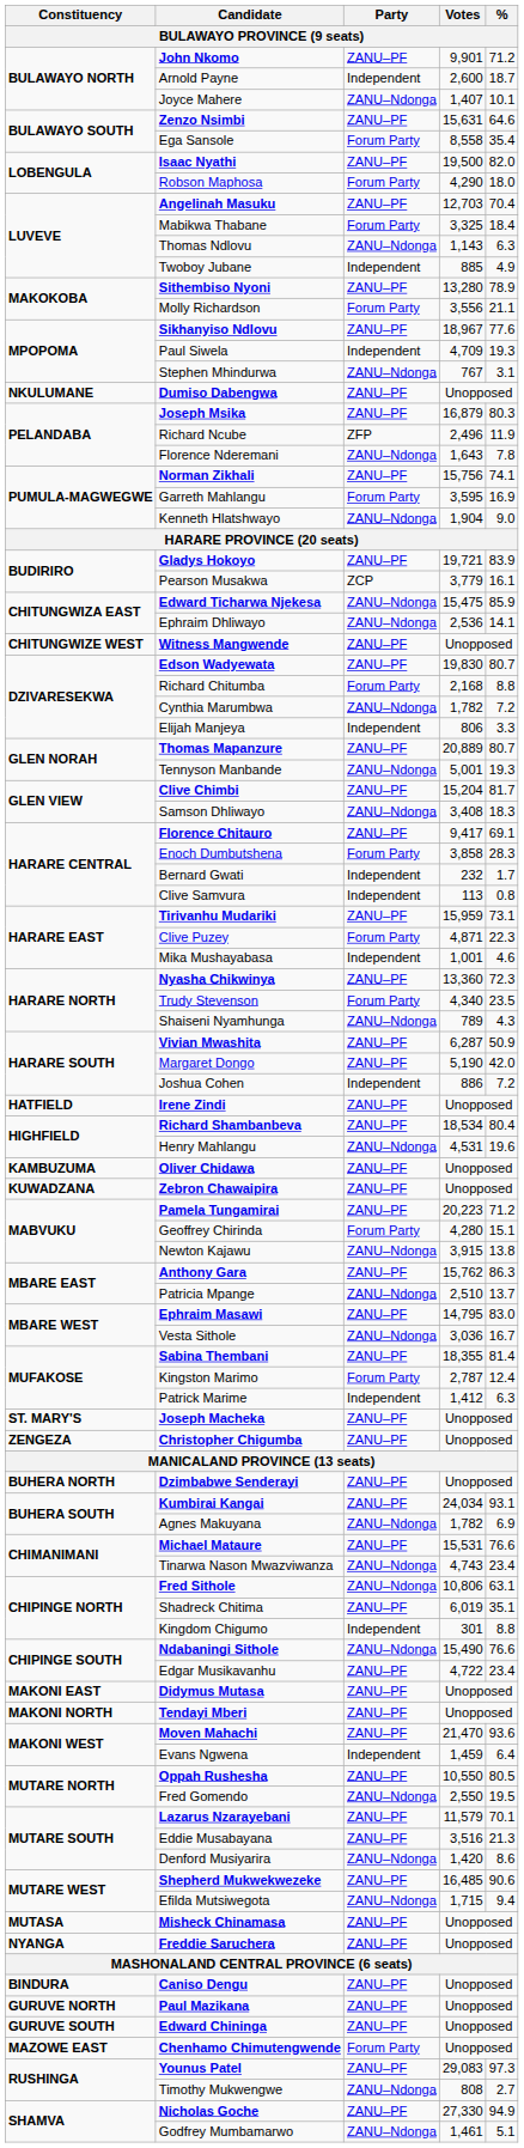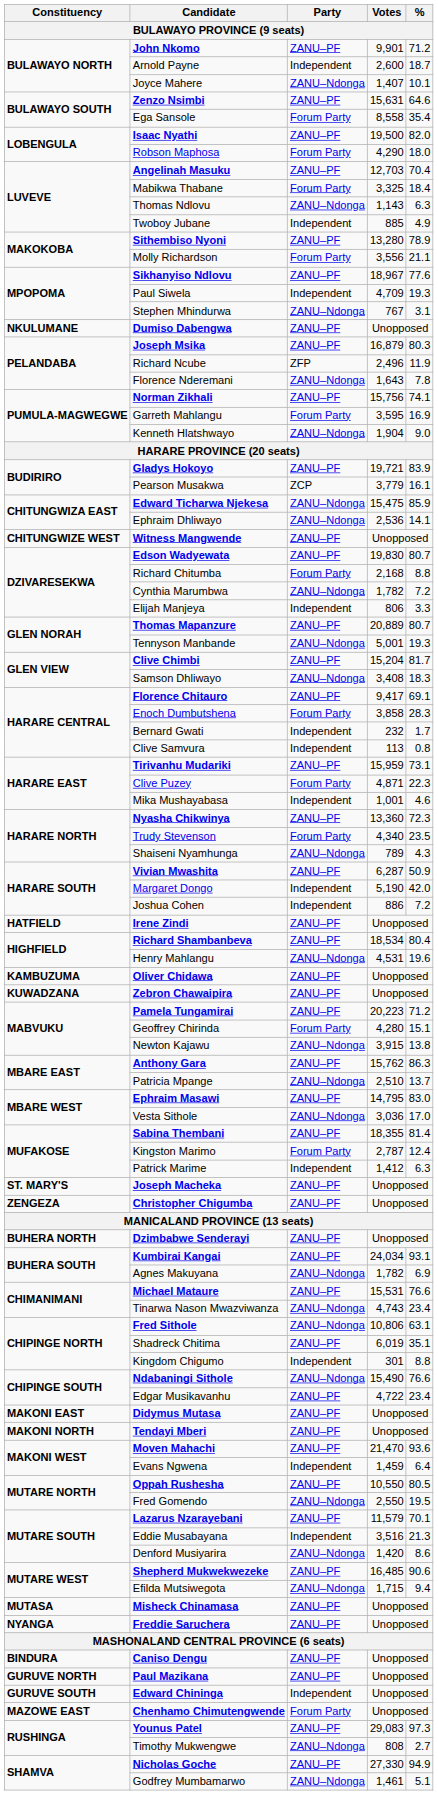 <table class=wikitable style=text-align:right>
 <tr>
 <th>Constituency</th>
 <th>Candidate</th>
 <th>Party</th>
 <th>Votes</th>
 <th>%</th>
 </tr>
 <tr>
 <th colspan=5><strong>BULAWAYO PROVINCE</strong> (9 seats)</th>
 </tr>
 <tr>
 <td align=left rowspan=3><strong>BULAWAYO NORTH</strong></td>
 <td align=left><strong><a href='#'>John Nkomo</a></strong></td>
 <td align=left><a href='#'>ZANU–PF</a></td>
 <td>9,901</td>
 <td>71.2</td>
 </tr>
 <tr>
 <td align=left>Arnold Payne</td>
 <td align=left>Independent</td>
 <td>2,600</td>
 <td>18.7</td>
 </tr>
 <tr>
 <td align=left>Joyce Mahere</td>
 <td align=left><a href='#'>ZANU–Ndonga</a></td>
 <td>1,407</td>
 <td>10.1</td>
 </tr>
 <tr>
 <td align=left rowspan=2><strong>BULAWAYO SOUTH</strong></td>
 <td align=left><strong><a href='#'>Zenzo Nsimbi</a></strong></td>
 <td align=left><a href='#'>ZANU–PF</a></td>
 <td>15,631</td>
 <td>64.6</td>
 </tr>
 <tr>
 <td align=left>Ega Sansole</td>
 <td align=left><a href='#'>Forum Party</a></td>
 <td>8,558</td>
 <td>35.4</td>
 </tr>
 <tr>
 <td align=left rowspan=2><strong>LOBENGULA</strong></td>
 <td align=left><strong><a href='#'>Isaac Nyathi</a></strong></td>
 <td align=left><a href='#'>ZANU–PF</a></td>
 <td>19,500</td>
 <td>82.0</td>
 </tr>
 <tr>
 <td align=left><a href='#'>Robson Maphosa</a></td>
 <td align=left><a href='#'>Forum Party</a></td>
 <td>4,290</td>
 <td>18.0</td>
 </tr>
 <tr>
 <td align=left rowspan=4><strong>LUVEVE</strong></td>
 <td align=left><strong><a href='#'>Angelinah Masuku</a></strong></td>
 <td align=left><a href='#'>ZANU–PF</a></td>
 <td>12,703</td>
 <td>70.4</td>
 </tr>
 <tr>
 <td align=left>Mabikwa Thabane</td>
 <td align=left><a href='#'>Forum Party</a></td>
 <td>3,325</td>
 <td>18.4</td>
 </tr>
 <tr>
 <td align=left>Thomas Ndlovu</td>
 <td align=left><a href='#'>ZANU–Ndonga</a></td>
 <td>1,143</td>
 <td>6.3</td>
 </tr>
 <tr>
 <td align=left>Twoboy Jubane</td>
 <td align=left>Independent</td>
 <td>885</td>
 <td>4.9</td>
 </tr>
 <tr>
 <td align=left rowspan=2><strong>MAKOKOBA</strong></td>
 <td align=left><strong><a href='#'>Sithembiso Nyoni</a></strong></td>
 <td align=left><a href='#'>ZANU–PF</a></td>
 <td>13,280</td>
 <td>78.9</td>
 </tr>
 <tr>
 <td align=left>Molly Richardson</td>
 <td align=left><a href='#'>Forum Party</a></td>
 <td>3,556</td>
 <td>21.1</td>
 </tr>
 <tr>
 <td align=left rowspan=3><strong>MPOPOMA</strong></td>
 <td align=left><strong><a href='#'>Sikhanyiso Ndlovu</a></strong></td>
 <td align=left><a href='#'>ZANU–PF</a></td>
 <td>18,967</td>
 <td>77.6</td>
 </tr>
 <tr>
 <td align=left>Paul Siwela</td>
 <td align=left>Independent</td>
 <td>4,709</td>
 <td>19.3</td>
 </tr>
 <tr>
 <td align=left>Stephen Mhindurwa</td>
 <td align=left><a href='#'>ZANU–Ndonga</a></td>
 <td>767</td>
 <td>3.1</td>
 </tr>
 <tr>
 <td align=left><strong>NKULUMANE</strong></td>
 <td align=left><strong><a href='#'>Dumiso Dabengwa</a></strong></td>
 <td align=left><a href='#'>ZANU–PF</a></td>
 <td colspan=2 align=center>Unopposed</td>
 </tr>
 <tr>
 <td align=left rowspan=3><strong>PELANDABA</strong></td>
 <td align=left><strong><a href='#'>Joseph Msika</a></strong></td>
 <td align=left><a href='#'>ZANU–PF</a></td>
 <td>16,879</td>
 <td>80.3</td>
 </tr>
 <tr>
 <td align=left>Richard Ncube</td>
 <td align=left>ZFP</td>
 <td>2,496</td>
 <td>11.9</td>
 </tr>
 <tr>
 <td align=left>Florence Nderemani</td>
 <td align=left><a href='#'>ZANU–Ndonga</a></td>
 <td>1,643</td>
 <td>7.8</td>
 </tr>
 <tr>
 <td align=left rowspan=3><strong>PUMULA-MAGWEGWE</strong></td>
 <td align=left><strong><a href='#'>Norman Zikhali</a></strong></td>
 <td align=left><a href='#'>ZANU–PF</a></td>
 <td>15,756</td>
 <td>74.1</td>
 </tr>
 <tr>
 <td align=left>Garreth Mahlangu</td>
 <td align=left><a href='#'>Forum Party</a></td>
 <td>3,595</td>
 <td>16.9</td>
 </tr>
 <tr>
 <td align=left>Kenneth Hlatshwayo</td>
 <td align=left><a href='#'>ZANU–Ndonga</a></td>
 <td>1,904</td>
 <td>9.0</td>
 </tr>
 <tr>
 <th colspan=5><strong>HARARE PROVINCE</strong> (20 seats)</th>
 </tr>
 <tr>
 <td align=left rowspan=2><strong>BUDIRIRO</strong></td>
 <td align=left><strong><a href='#'>Gladys Hokoyo</a></strong></td>
 <td align=left><a href='#'>ZANU–PF</a></td>
 <td>19,721</td>
 <td>83.9</td>
 </tr>
 <tr>
 <td align=left>Pearson Musakwa</td>
 <td align=left>ZCP</td>
 <td>3,779</td>
 <td>16.1</td>
 </tr>
 <tr>
 <td align=left rowspan=2><strong>CHITUNGWIZA EAST</strong></td>
 <td align=left><strong><a href='#'>Edward Ticharwa Njekesa</a></strong></td>
 <td align=left><a href='#'>ZANU–Ndonga</a></td>
 <td>15,475</td>
 <td>85.9</td>
 </tr>
 <tr>
 <td align=left>Ephraim Dhliwayo</td>
 <td align=left><a href='#'>ZANU–Ndonga</a></td>
 <td>2,536</td>
 <td>14.1</td>
 </tr>
 <tr>
 <td align=left><strong>CHITUNGWIZE WEST</strong></td>
 <td align=left><strong><a href='#'>Witness Mangwende</a></strong></td>
 <td align=left><a href='#'>ZANU–PF</a></td>
 <td colspan=2 align=center>Unopposed</td>
 </tr>
 <tr>
 <td align=left rowspan=4><strong>DZIVARESEKWA</strong></td>
 <td align=left><strong><a href='#'>Edson Wadyewata</a></strong></td>
 <td align=left><a href='#'>ZANU–PF</a></td>
 <td>19,830</td>
 <td>80.7</td>
 </tr>
 <tr>
 <td align=left>Richard Chitumba</td>
 <td align=left><a href='#'>Forum Party</a></td>
 <td>2,168</td>
 <td>8.8</td>
 </tr>
 <tr>
 <td align=left>Cynthia Marumbwa</td>
 <td align=left><a href='#'>ZANU–Ndonga</a></td>
 <td>1,782</td>
 <td>7.2</td>
 </tr>
 <tr>
 <td align=left>Elijah Manjeya</td>
 <td align=left>Independent</td>
 <td>806</td>
 <td>3.3</td>
 </tr>
 <tr>
 <td align=left rowspan=2><strong>GLEN NORAH</strong></td>
 <td align=left><strong><a href='#'>Thomas Mapanzure</a></strong></td>
 <td align=left><a href='#'>ZANU–PF</a></td>
 <td>20,889</td>
 <td>80.7</td>
 </tr>
 <tr>
 <td align=left>Tennyson Manbande</td>
 <td align=left><a href='#'>ZANU–Ndonga</a></td>
 <td>5,001</td>
 <td>19.3</td>
 </tr>
 <tr>
 <td align=left rowspan=2><strong>GLEN VIEW</strong></td>
 <td align=left><strong><a href='#'>Clive Chimbi</a></strong></td>
 <td align=left><a href='#'>ZANU–PF</a></td>
 <td>15,204</td>
 <td>81.7</td>
 </tr>
 <tr>
 <td align=left>Samson Dhliwayo</td>
 <td align=left><a href='#'>ZANU–Ndonga</a></td>
 <td>3,408</td>
 <td>18.3</td>
 </tr>
 <tr>
 <td align=left rowspan=4><strong>HARARE CENTRAL</strong></td>
 <td align=left><strong><a href='#'>Florence Chitauro</a></strong></td>
 <td align=left><a href='#'>ZANU–PF</a></td>
 <td>9,417</td>
 <td>69.1</td>
 </tr>
 <tr>
 <td align=left><a href='#'>Enoch Dumbutshena</a></td>
 <td align=left><a href='#'>Forum Party</a></td>
 <td>3,858</td>
 <td>28.3</td>
 </tr>
 <tr>
 <td align=left>Bernard Gwati</td>
 <td align=left>Independent</td>
 <td>232</td>
 <td>1.7</td>
 </tr>
 <tr>
 <td align=left>Clive Samvura</td>
 <td align=left>Independent</td>
 <td>113</td>
 <td>0.8</td>
 </tr>
 <tr>
 <td align=left rowspan=3><strong>HARARE EAST</strong></td>
 <td align=left><strong><a href='#'>Tirivanhu Mudariki</a></strong></td>
 <td align=left><a href='#'>ZANU–PF</a></td>
 <td>15,959</td>
 <td>73.1</td>
 </tr>
 <tr>
 <td align=left><a href='#'>Clive Puzey</a></td>
 <td align=left><a href='#'>Forum Party</a></td>
 <td>4,871</td>
 <td>22.3</td>
 </tr>
 <tr>
 <td align=left>Mika Mushayabasa</td>
 <td align=left>Independent</td>
 <td>1,001</td>
 <td>4.6</td>
 </tr>
 <tr>
 <td align=left rowspan=3><strong>HARARE NORTH</strong></td>
 <td align=left><strong><a href='#'>Nyasha Chikwinya</a></strong></td>
 <td align=left><a href='#'>ZANU–PF</a></td>
 <td>13,360</td>
 <td>72.3</td>
 </tr>
 <tr>
 <td align=left><a href='#'>Trudy Stevenson</a></td>
 <td align=left><a href='#'>Forum Party</a></td>
 <td>4,340</td>
 <td>23.5</td>
 </tr>
 <tr>
 <td align=left>Shaiseni Nyamhunga</td>
 <td align=left><a href='#'>ZANU–Ndonga</a></td>
 <td>789</td>
 <td>4.3</td>
 </tr>
 <tr>
 <td align=left rowspan=3><strong>HARARE SOUTH</strong></td>
 <td align=left><strong><a href='#'>Vivian Mwashita</a></strong></td>
 <td align=left><a href='#'>ZANU–PF</a></td>
 <td>6,287</td>
 <td>50.9</td>
 </tr>
 <tr>
 <td align=left><a href='#'>Margaret Dongo</a></td>
-<td align=left><a href='#'>ZANU–PF</a></td>
+<td align=left>Independent</td>
 <td>5,190</td>
 <td>42.0</td>
 </tr>
 <tr>
 <td align=left>Joshua Cohen</td>
 <td align=left>Independent</td>
 <td>886</td>
 <td>7.2</td>
 </tr>
 <tr>
 <td align=left><strong>HATFIELD</strong></td>
 <td align=left><strong><a href='#'>Irene Zindi</a></strong></td>
 <td align=left><a href='#'>ZANU–PF</a></td>
 <td colspan=2 align=center>Unopposed</td>
 </tr>
 <tr>
 <td align=left rowspan=2><strong>HIGHFIELD</strong></td>
 <td align=left><strong><a href='#'>Richard Shambanbeva</a></strong></td>
 <td align=left><a href='#'>ZANU–PF</a></td>
 <td>18,534</td>
 <td>80.4</td>
 </tr>
 <tr>
 <td align=left>Henry Mahlangu</td>
 <td align=left><a href='#'>ZANU–Ndonga</a></td>
 <td>4,531</td>
 <td>19.6</td>
 </tr>
 <tr>
 <td align=left><strong>KAMBUZUMA</strong></td>
 <td align=left><strong><a href='#'>Oliver Chidawa</a></strong></td>
 <td align=left><a href='#'>ZANU–PF</a></td>
 <td colspan=2 align=center>Unopposed</td>
 </tr>
 <tr>
 <td align=left><strong>KUWADZANA</strong></td>
 <td align=left><strong><a href='#'>Zebron Chawaipira</a></strong></td>
 <td align=left><a href='#'>ZANU–PF</a></td>
 <td colspan=2 align=center>Unopposed</td>
 </tr>
 <tr>
 <td align=left rowspan=3><strong>MABVUKU</strong></td>
 <td align=left><strong><a href='#'>Pamela Tungamirai</a></strong></td>
 <td align=left><a href='#'>ZANU–PF</a></td>
 <td>20,223</td>
 <td>71.2</td>
 </tr>
 <tr>
 <td align=left>Geoffrey Chirinda</td>
 <td align=left><a href='#'>Forum Party</a></td>
 <td>4,280</td>
 <td>15.1</td>
 </tr>
 <tr>
 <td align=left>Newton Kajawu</td>
 <td align=left><a href='#'>ZANU–Ndonga</a></td>
 <td>3,915</td>
 <td>13.8</td>
 </tr>
 <tr>
 <td align=left rowspan=2><strong>MBARE EAST</strong></td>
 <td align=left><strong><a href='#'>Anthony Gara</a></strong></td>
 <td align=left><a href='#'>ZANU–PF</a></td>
 <td>15,762</td>
 <td>86.3</td>
 </tr>
 <tr>
 <td align=left>Patricia Mpange</td>
 <td align=left><a href='#'>ZANU–Ndonga</a></td>
 <td>2,510</td>
 <td>13.7</td>
 </tr>
 <tr>
 <td align=left rowspan=2><strong>MBARE WEST</strong></td>
 <td align=left><strong><a href='#'>Ephraim Masawi</a></strong></td>
 <td align=left><a href='#'>ZANU–PF</a></td>
 <td>14,795</td>
 <td>83.0</td>
 </tr>
 <tr>
 <td align=left>Vesta Sithole</td>
 <td align=left><a href='#'>ZANU–Ndonga</a></td>
 <td>3,036</td>
-<td>16.7</td>
+<td>17.0</td>
 </tr>
 <tr>
 <td align=left rowspan=3><strong>MUFAKOSE</strong></td>
 <td align=left><strong><a href='#'>Sabina Thembani</a></strong></td>
 <td align=left><a href='#'>ZANU–PF</a></td>
 <td>18,355</td>
 <td>81.4</td>
 </tr>
 <tr>
 <td align=left>Kingston Marimo</td>
 <td align=left><a href='#'>Forum Party</a></td>
 <td>2,787</td>
 <td>12.4</td>
 </tr>
 <tr>
 <td align=left>Patrick Marime</td>
 <td align=left>Independent</td>
 <td>1,412</td>
 <td>6.3</td>
 </tr>
 <tr>
 <td align=left><strong>ST. MARY'S</strong></td>
 <td align=left><strong><a href='#'>Joseph Macheka</a></strong></td>
 <td align=left><a href='#'>ZANU–PF</a></td>
 <td colspan=2 align=center>Unopposed</td>
 </tr>
 <tr>
 <td align=left><strong>ZENGEZA</strong></td>
 <td align=left><strong><a href='#'>Christopher Chigumba</a></strong></td>
 <td align=left><a href='#'>ZANU–PF</a></td>
 <td colspan=2 align=center>Unopposed</td>
 </tr>
 <tr>
 <th colspan=5><strong>MANICALAND PROVINCE</strong> (13 seats)</th>
 </tr>
 <tr>
 <td align=left><strong>BUHERA NORTH</strong></td>
 <td align=left><strong><a href='#'>Dzimbabwe Senderayi</a></strong></td>
 <td align=left><a href='#'>ZANU–PF</a></td>
 <td colspan=2 align=center>Unopposed</td>
 </tr>
 <tr>
 <td align=left rowspan=2><strong>BUHERA SOUTH</strong></td>
 <td align=left><strong><a href='#'>Kumbirai Kangai</a></strong></td>
 <td align=left><a href='#'>ZANU–PF</a></td>
 <td>24,034</td>
 <td>93.1</td>
 </tr>
 <tr>
 <td align=left>Agnes Makuyana</td>
 <td align=left><a href='#'>ZANU–Ndonga</a></td>
 <td>1,782</td>
 <td>6.9</td>
 </tr>
 <tr>
 <td align=left rowspan=2><strong>CHIMANIMANI</strong></td>
 <td align=left><strong><a href='#'>Michael Mataure</a></strong></td>
 <td align=left><a href='#'>ZANU–PF</a></td>
 <td>15,531</td>
 <td>76.6</td>
 </tr>
 <tr>
 <td align=left>Tinarwa Nason Mwazviwanza</td>
 <td align=left><a href='#'>ZANU–Ndonga</a></td>
 <td>4,743</td>
 <td>23.4</td>
 </tr>
 <tr>
 <td align=left rowspan=3><strong>CHIPINGE NORTH</strong></td>
 <td align=left><strong><a href='#'>Fred Sithole</a></strong></td>
 <td align=left><a href='#'>ZANU–Ndonga</a></td>
 <td>10,806</td>
 <td>63.1</td>
 </tr>
 <tr>
 <td align=left>Shadreck Chitima</td>
 <td align=left><a href='#'>ZANU–PF</a></td>
 <td>6,019</td>
 <td>35.1</td>
 </tr>
 <tr>
 <td align=left>Kingdom Chigumo</td>
 <td align=left>Independent</td>
 <td>301</td>
 <td>8.8</td>
 </tr>
 <tr>
 <td align=left rowspan=2><strong>CHIPINGE SOUTH</strong></td>
 <td align=left><strong><a href='#'>Ndabaningi Sithole</a></strong></td>
 <td align=left><a href='#'>ZANU–Ndonga</a></td>
 <td>15,490</td>
 <td>76.6</td>
 </tr>
 <tr>
 <td align=left>Edgar Musikavanhu</td>
 <td align=left><a href='#'>ZANU–PF</a></td>
 <td>4,722</td>
 <td>23.4</td>
 </tr>
 <tr>
 <td align=left><strong>MAKONI EAST</strong></td>
 <td align=left><strong><a href='#'>Didymus Mutasa</a></strong></td>
 <td align=left><a href='#'>ZANU–PF</a></td>
 <td colspan=2 align=center>Unopposed</td>
 </tr>
 <tr>
 <td align=left><strong>MAKONI NORTH</strong></td>
 <td align=left><strong><a href='#'>Tendayi Mberi</a></strong></td>
 <td align=left><a href='#'>ZANU–PF</a></td>
 <td colspan=2 align=center>Unopposed</td>
 </tr>
 <tr>
 <td align=left rowspan=2><strong>MAKONI WEST</strong></td>
 <td align=left><strong><a href='#'>Moven Mahachi</a></strong></td>
 <td align=left><a href='#'>ZANU–PF</a></td>
 <td>21,470</td>
 <td>93.6</td>
 </tr>
 <tr>
 <td align=left>Evans Ngwena</td>
 <td align=left>Independent</td>
 <td>1,459</td>
 <td>6.4</td>
 </tr>
 <tr>
 <td align=left rowspan=2><strong>MUTARE NORTH</strong></td>
 <td align=left><strong><a href='#'>Oppah Rushesha</a></strong></td>
 <td align=left><a href='#'>ZANU–PF</a></td>
 <td>10,550</td>
 <td>80.5</td>
 </tr>
 <tr>
 <td align=left>Fred Gomendo</td>
 <td align=left><a href='#'>ZANU–Ndonga</a></td>
 <td>2,550</td>
 <td>19.5</td>
 </tr>
 <tr>
 <td align=left rowspan=3><strong>MUTARE SOUTH</strong></td>
 <td align=left><strong><a href='#'>Lazarus Nzarayebani</a></strong></td>
 <td align=left><a href='#'>ZANU–PF</a></td>
 <td>11,579</td>
 <td>70.1</td>
 </tr>
 <tr>
 <td align=left>Eddie Musabayana</td>
-<td align=left><a href='#'>ZANU–PF</a></td>
+<td align=left>Independent</td>
 <td>3,516</td>
 <td>21.3</td>
 </tr>
 <tr>
 <td align=left>Denford Musiyarira</td>
 <td align=left><a href='#'>ZANU–Ndonga</a></td>
 <td>1,420</td>
 <td>8.6</td>
 </tr>
 <tr>
 <td align=left rowspan=2><strong>MUTARE WEST</strong></td>
 <td align=left><strong><a href='#'>Shepherd Mukwekwezeke</a></strong></td>
 <td align=left><a href='#'>ZANU–PF</a></td>
 <td>16,485</td>
 <td>90.6</td>
 </tr>
 <tr>
 <td align=left>Efilda Mutsiwegota</td>
 <td align=left><a href='#'>ZANU–Ndonga</a></td>
 <td>1,715</td>
 <td>9.4</td>
 </tr>
 <tr>
 <td align=left><strong>MUTASA</strong></td>
 <td align=left><strong><a href='#'>Misheck Chinamasa</a></strong></td>
 <td align=left><a href='#'>ZANU–PF</a></td>
 <td colspan=2 align=center>Unopposed</td>
 </tr>
 <tr>
 <td align=left><strong>NYANGA</strong></td>
 <td align=left><strong><a href='#'>Freddie Saruchera</a></strong></td>
 <td align=left><a href='#'>ZANU–PF</a></td>
 <td colspan=2 align=center>Unopposed</td>
 </tr>
 <tr>
 <th colspan=5><strong>MASHONALAND CENTRAL PROVINCE</strong> (6 seats)</th>
 </tr>
 <tr>
 <td align=left><strong>BINDURA</strong></td>
 <td align=left><strong><a href='#'>Caniso Dengu</a></strong></td>
 <td align=left><a href='#'>ZANU–PF</a></td>
 <td colspan=2 align=center>Unopposed</td>
 </tr>
 <tr>
 <td align=left><strong>GURUVE NORTH</strong></td>
 <td align=left><strong><a href='#'>Paul Mazikana</a></strong></td>
 <td align=left><a href='#'>ZANU–PF</a></td>
 <td colspan=2 align=center>Unopposed</td>
 </tr>
 <tr>
 <td align=left><strong>GURUVE SOUTH</strong></td>
 <td align=left><strong><a href='#'>Edward Chininga</a></strong></td>
-<td align=left><a href='#'>ZANU–PF</a></td>
+<td align=left>Independent</td>
 <td colspan=2 align=center>Unopposed</td>
 </tr>
 <tr>
 <td align=left><strong>MAZOWE EAST</strong></td>
 <td align=left><strong><a href='#'>Chenhamo Chimutengwende</a></strong></td>
 <td align=left><a href='#'>Forum Party</a></td>
 <td colspan=2 align=center>Unopposed</td>
 </tr>
 <tr>
 <td align=left rowspan=2><strong>RUSHINGA</strong></td>
 <td align=left><strong><a href='#'>Younus Patel</a></strong></td>
 <td align=left><a href='#'>ZANU–PF</a></td>
 <td>29,083</td>
 <td>97.3</td>
 </tr>
 <tr>
 <td align=left>Timothy Mukwengwe</td>
 <td align=left><a href='#'>ZANU–Ndonga</a></td>
 <td>808</td>
 <td>2.7</td>
 </tr>
 <tr>
 <td align=left rowspan=2><strong>SHAMVA</strong></td>
 <td align=left><strong><a href='#'>Nicholas Goche</a></strong></td>
 <td align=left><a href='#'>ZANU–PF</a></td>
 <td>27,330</td>
 <td>94.9</td>
 </tr>
 <tr>
 <td align=left>Godfrey Mumbamarwo</td>
 <td align=left><a href='#'>ZANU–Ndonga</a></td>
 <td>1,461</td>
 <td>5.1</td>
 </tr>
 </table>
